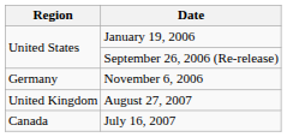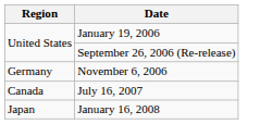 <table class="wikitable">
 <tr>
 <th>Region</th>
 <th>Date</th>
 </tr>
 <tr>
 <td rowspan="2">United States</td>
 <td>January 19, 2006</td>
 </tr>
 <tr>
 <td>September 26, 2006 (Re-release)</td>
 </tr>
 <tr>
 <td>Germany</td>
 <td>November 6, 2006</td>
 </tr>
 <tr>
-<td>United Kingdom</td>
-<td>August 27, 2007</td>
-</tr>
-<tr>
 <td>Canada</td>
 <td>July 16, 2007</td>
 </tr>
+<tr>
+<td>Japan</td>
+<td>January 16, 2008</td>
+</tr>
 </table>
